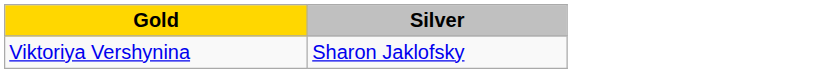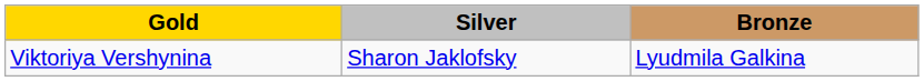 <table class="wikitable" style="text-align:left">
 <tr align="center">
 <td width=235 bgcolor=gold><strong>Gold</strong></td>
 <td width=200 bgcolor=silver><strong>Silver</strong></td>
+<td width=200 bgcolor=CC9966><strong>Bronze</strong></td>
 </tr>
 <tr>
 <td><a href='#'>Viktoriya Vershynina</a><br><em></em></td>
 <td><a href='#'>Sharon Jaklofsky</a><br><em></em></td>
+<td><a href='#'>Lyudmila Galkina</a><br><em></em></td>
 </tr>
 </table>
